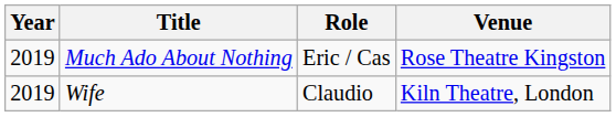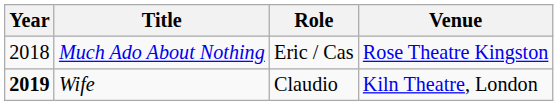 <table class="wikitable">
 <tr>
 <th>Year</th>
 <th>Title</th>
 <th>Role</th>
 <th>Venue</th>
 </tr>
 <tr>
-<td>2019</td>
+<td>2018</td>
 <td><em><a href='#'>Much Ado About Nothing</a></em></td>
 <td>Eric / Cas</td>
 <td><a href='#'>Rose Theatre Kingston</a></td>
 </tr>
 <tr>
-<td>2019</td>
+<td><strong>2019</strong></td>
 <td><em>Wife</em></td>
 <td>Claudio</td>
 <td><a href='#'>Kiln Theatre</a>, London</td>
 </tr>
 </table>
